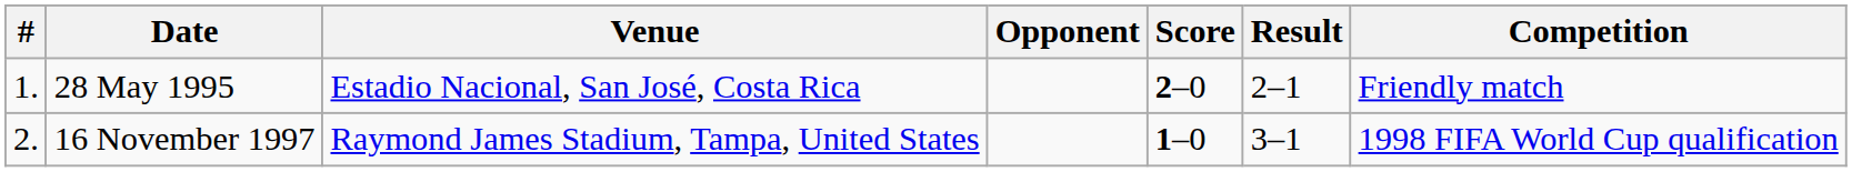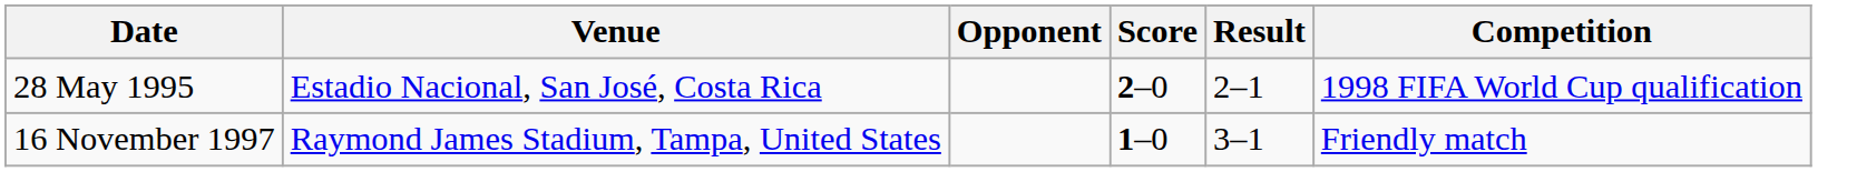 <table class="wikitable">
 <tr>
-<th>#</th>
 <th>Date</th>
 <th>Venue</th>
 <th>Opponent</th>
 <th>Score</th>
 <th>Result</th>
 <th>Competition</th>
 </tr>
 <tr>
-<td>1.</td>
 <td>28 May 1995</td>
 <td><a href='#'>Estadio Nacional</a>, <a href='#'>San José</a>, <a href='#'>Costa Rica</a></td>
 <td></td>
 <td><strong>2</strong>–0</td>
 <td>2–1</td>
-<td><a href='#'>Friendly match</a></td>
+<td><a href='#'>1998 FIFA World Cup qualification</a></td>
 </tr>
 <tr>
-<td>2.</td>
 <td>16 November 1997</td>
 <td><a href='#'>Raymond James Stadium</a>, <a href='#'>Tampa</a>, <a href='#'>United States</a></td>
 <td></td>
 <td><strong>1</strong>–0</td>
 <td>3–1</td>
-<td><a href='#'>1998 FIFA World Cup qualification</a></td>
+<td><a href='#'>Friendly match</a></td>
 </tr>
 </table>
